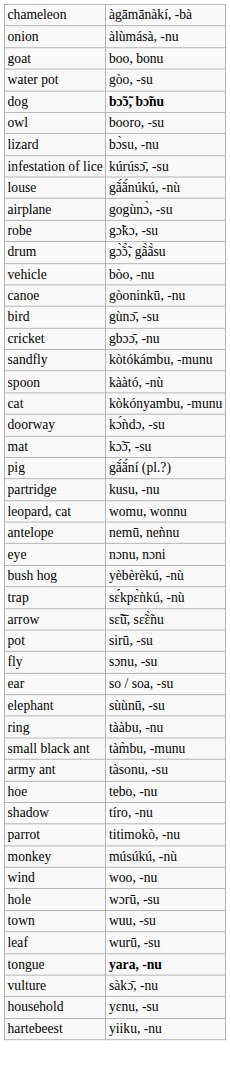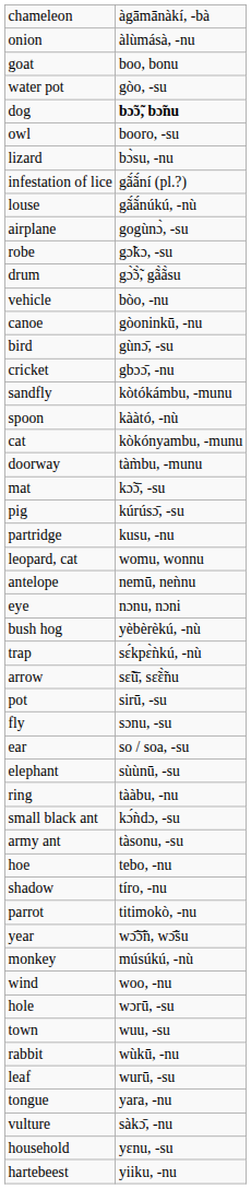 <table class="wikitable">
 <tr>
 <td>chameleon</td>
 <td>àgāmānàkí, -bà</td>
 </tr>
 <tr>
 <td>onion</td>
 <td>àlùmásà, -nu</td>
 </tr>
 <tr>
 <td>goat</td>
 <td>boo, bonu</td>
 </tr>
 <tr>
 <td>water pot</td>
 <td>gòo, -su</td>
 </tr>
 <tr>
 <td>dog</td>
 <td><strong>bɔ̃ɔ̃, bɔ̃nu</strong></td>
 </tr>
 <tr>
 <td>owl</td>
 <td>booro, -su</td>
 </tr>
 <tr>
 <td>lizard</td>
 <td>bɔ̀su, -nu</td>
 </tr>
 <tr>
 <td>infestation of lice</td>
-<td>kúrúsɔ̄, -su</td>
+<td>gã́ã́ní (pl.?)</td>
 </tr>
 <tr>
 <td>louse</td>
 <td>gã́ã́núkú, -nù</td>
 </tr>
 <tr>
 <td>airplane</td>
 <td>gogùnɔ̀, -su</td>
 </tr>
 <tr>
 <td>robe</td>
 <td>gɔ̃kɔ, -su</td>
 </tr>
 <tr>
 <td>drum</td>
 <td>gɔ̃̀ɔ̃̀, gã̀ã̀su</td>
 </tr>
 <tr>
 <td>vehicle</td>
 <td>bòo, -nu</td>
 </tr>
 <tr>
 <td>canoe</td>
 <td>gòoninkū, -nu</td>
 </tr>
 <tr>
 <td>bird</td>
 <td>gùnɔ̄, -su</td>
 </tr>
 <tr>
 <td>cricket</td>
 <td>gbɔɔ̄, -nu</td>
 </tr>
 <tr>
 <td>sandfly</td>
 <td>kòtókámbu, -munu</td>
 </tr>
 <tr>
 <td>spoon</td>
 <td>kààtó, -nù</td>
 </tr>
 <tr>
 <td>cat</td>
 <td>kòkónyambu, -munu</td>
 </tr>
 <tr>
 <td>doorway</td>
-<td>kɔ́ǹdɔ, -su</td>
+<td>tàm̀bu, -munu</td>
 </tr>
 <tr>
 <td>mat</td>
 <td>kɔ̃ɔ̄, -su</td>
 </tr>
 <tr>
 <td>pig</td>
-<td>gã́ã́ní (pl.?)</td>
+<td>kúrúsɔ̄, -su</td>
 </tr>
 <tr>
 <td>partridge</td>
 <td>kusu, -nu</td>
 </tr>
 <tr>
 <td>leopard, cat</td>
 <td>womu, wonnu</td>
 </tr>
 <tr>
 <td>antelope</td>
 <td>nemū, neǹnu</td>
 </tr>
 <tr>
 <td>eye</td>
 <td>nɔnu, nɔni</td>
 </tr>
 <tr>
 <td>bush hog</td>
 <td>yèbèrèkú, -nù</td>
 </tr>
 <tr>
 <td>trap</td>
 <td>sɛ́kpɛ̀ǹkú, -nù</td>
 </tr>
 <tr>
 <td>arrow</td>
 <td>sɛ̃ũ̄, sɛ̃ɛ̃̀nu</td>
 </tr>
 <tr>
 <td>pot</td>
 <td>sirū, -su</td>
 </tr>
 <tr>
 <td>fly</td>
 <td>sɔnu, -su</td>
 </tr>
 <tr>
 <td>ear</td>
 <td>so / soa, -su</td>
 </tr>
 <tr>
 <td>elephant</td>
 <td>sùùnū, -su</td>
 </tr>
 <tr>
 <td>ring</td>
 <td>tààbu, -nu</td>
 </tr>
 <tr>
 <td>small black ant</td>
-<td>tàm̀bu, -munu</td>
+<td>kɔ́ǹdɔ, -su</td>
 </tr>
 <tr>
 <td>army ant</td>
 <td>tàsonu, -su</td>
 </tr>
 <tr>
 <td>hoe</td>
 <td>tebo, -nu</td>
 </tr>
 <tr>
 <td>shadow</td>
 <td>tíro, -nu</td>
 </tr>
 <tr>
 <td>parrot</td>
 <td>titimokò, -nu</td>
 </tr>
 <tr>
+<td>year</td>
+<td>wɔ̃̄ɔ̃̄n, wɔ̃̄su</td>
+</tr>
+<tr>
 <td>monkey</td>
 <td>músúkú, -nù</td>
 </tr>
 <tr>
 <td>wind</td>
 <td>woo, -nu</td>
 </tr>
 <tr>
 <td>hole</td>
 <td>wɔrū, -su</td>
 </tr>
 <tr>
 <td>town</td>
 <td>wuu, -su</td>
 </tr>
 <tr>
+<td>rabbit</td>
+<td>wùkū, -nu</td>
+</tr>
+<tr>
 <td>leaf</td>
 <td>wurū, -su</td>
 </tr>
 <tr>
 <td>tongue</td>
-<td><strong>yara, -nu</strong></td>
+<td>yara, -nu</td>
 </tr>
 <tr>
 <td>vulture</td>
 <td>sàkɔ̄, -nu</td>
 </tr>
 <tr>
 <td>household</td>
 <td>yɛnu, -su</td>
 </tr>
 <tr>
 <td>hartebeest</td>
 <td>yiiku, -nu</td>
 </tr>
 </table>
